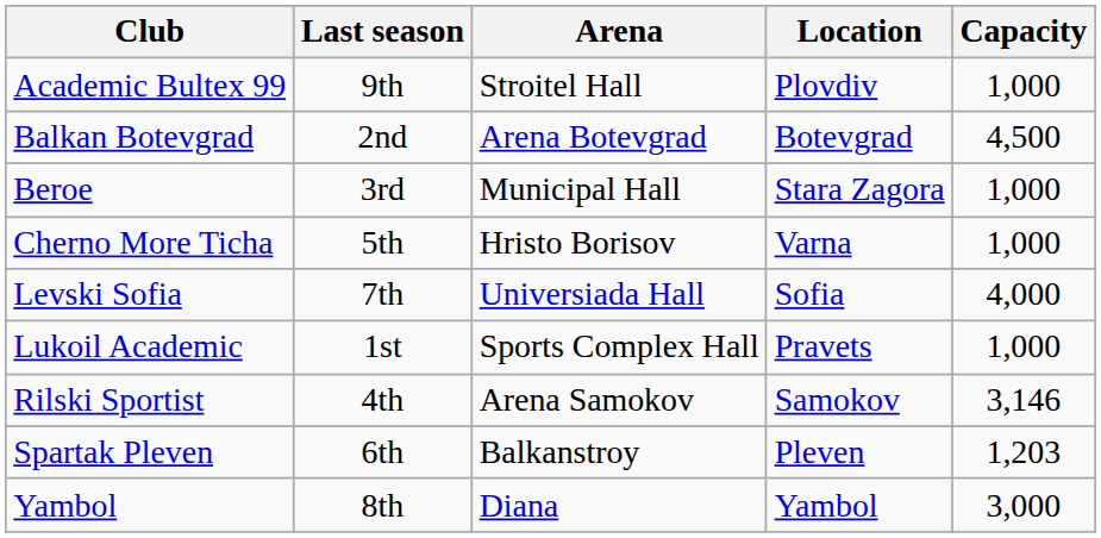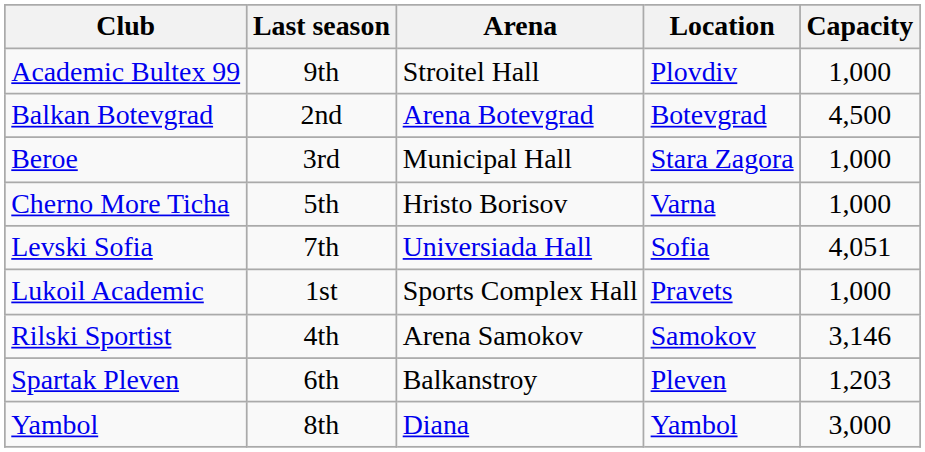 <table class="wikitable sortable" style="text-align:center;">
 <tr>
 <th>Club</th>
 <th>Last season</th>
 <th>Arena</th>
 <th>Location</th>
 <th>Capacity</th>
 </tr>
 <tr>
 <td style="text-align:left;"><a href='#'>Academic Bultex 99</a></td>
 <td>9th</td>
 <td style="text-align:left;">Stroitel Hall</td>
 <td align=left><a href='#'>Plovdiv</a></td>
 <td>1,000</td>
 </tr>
 <tr>
 <td style="text-align:left;"><a href='#'>Balkan Botevgrad</a></td>
 <td>2nd</td>
 <td style="text-align:left;"><a href='#'>Arena Botevgrad</a></td>
 <td align=left><a href='#'>Botevgrad</a></td>
 <td>4,500</td>
 </tr>
 <tr>
 <td style="text-align:left;"><a href='#'>Beroe</a></td>
 <td>3rd</td>
 <td style="text-align:left;">Municipal Hall</td>
 <td align=left><a href='#'>Stara Zagora</a></td>
 <td>1,000</td>
 </tr>
 <tr>
 <td style="text-align:left;"><a href='#'>Cherno More Ticha</a></td>
 <td>5th</td>
 <td style="text-align:left;">Hristo Borisov</td>
 <td align=left><a href='#'>Varna</a></td>
 <td>1,000</td>
 </tr>
 <tr>
 <td style="text-align:left;"><a href='#'>Levski Sofia</a></td>
 <td>7th</td>
 <td style="text-align:left;"><a href='#'>Universiada Hall</a></td>
 <td align=left><a href='#'>Sofia</a></td>
-<td>4,000</td>
+<td>4,051</td>
 </tr>
 <tr>
 <td style="text-align:left;"><a href='#'>Lukoil Academic</a></td>
 <td>1st</td>
 <td style="text-align:left;">Sports Complex Hall</td>
 <td align=left><a href='#'>Pravets</a></td>
 <td>1,000</td>
 </tr>
 <tr>
 <td style="text-align:left;"><a href='#'>Rilski Sportist</a></td>
 <td>4th</td>
 <td style="text-align:left;">Arena Samokov</td>
 <td align=left><a href='#'>Samokov</a></td>
 <td>3,146</td>
 </tr>
 <tr>
 <td style="text-align:left;"><a href='#'>Spartak Pleven</a></td>
 <td>6th</td>
 <td style="text-align:left;">Balkanstroy</td>
 <td align=left><a href='#'>Pleven</a></td>
 <td>1,203</td>
 </tr>
 <tr>
 <td style="text-align:left;"><a href='#'>Yambol</a></td>
 <td>8th</td>
 <td style="text-align:left;"><a href='#'>Diana</a></td>
 <td align=left><a href='#'>Yambol</a></td>
 <td>3,000</td>
 </tr>
 </table>
